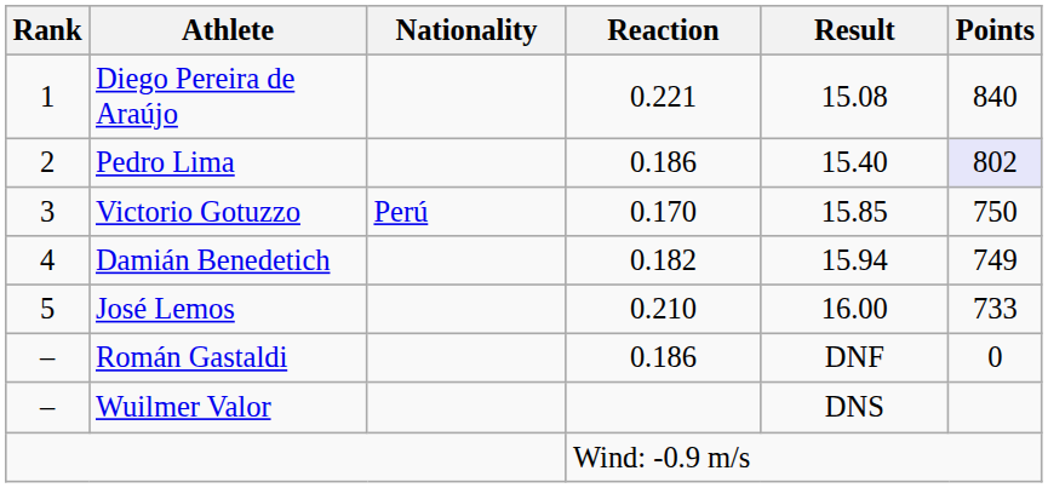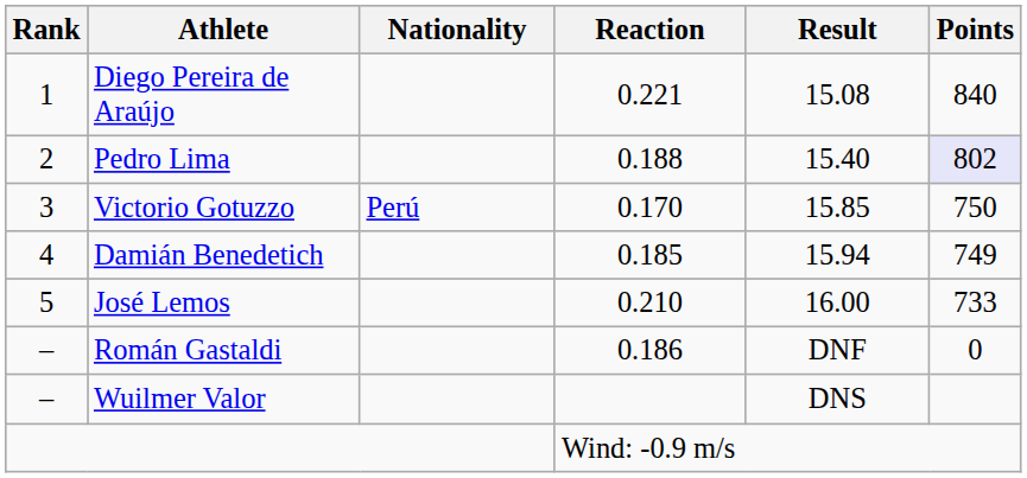 <table class="wikitable"  style="width:35em; font-size:95%; text-align:center;">
 <tr>
 <th>Rank</th>
 <th style="width:150px;">Athlete</th>
 <th width=100>Nationality</th>
 <th width=100>Reaction</th>
 <th width=100>Result</th>
 <th>Points</th>
 </tr>
 <tr>
 <td>1</td>
 <td align=left><a href='#'>Diego Pereira de Araújo</a></td>
 <td align=left></td>
 <td>0.221</td>
 <td>15.08</td>
 <td>840</td>
 </tr>
 <tr>
 <td>2</td>
 <td align=left><a href='#'>Pedro Lima</a></td>
 <td align=left></td>
-<td>0.186</td>
+<td>0.188</td>
 <td>15.40</td>
 <td style="background: lavender;">802</td>
 </tr>
 <tr>
 <td>3</td>
 <td align=left><a href='#'>Victorio Gotuzzo</a></td>
 <td align=left> <a href='#'>Perú</a></td>
 <td>0.170</td>
 <td>15.85</td>
 <td>750</td>
 </tr>
 <tr>
 <td>4</td>
 <td align=left><a href='#'>Damián Benedetich</a></td>
 <td align=left></td>
-<td>0.182</td>
+<td>0.185</td>
 <td>15.94</td>
 <td>749</td>
 </tr>
 <tr>
 <td>5</td>
 <td align=left><a href='#'>José Lemos</a></td>
 <td align=left></td>
 <td>0.210</td>
 <td>16.00</td>
 <td>733</td>
 </tr>
 <tr>
 <td>–</td>
 <td align=left><a href='#'>Román Gastaldi</a></td>
 <td align=left></td>
 <td>0.186</td>
 <td>DNF</td>
 <td>0</td>
 </tr>
 <tr>
 <td>–</td>
 <td align=left><a href='#'>Wuilmer Valor</a></td>
 <td align=left></td>
 <td></td>
 <td>DNS</td>
 <td></td>
 </tr>
 <tr class="sortbottom">
 <td colspan=3></td>
 <td colspan="3" style="text-align:left;">Wind: -0.9 m/s</td>
 </tr>
 </table>
